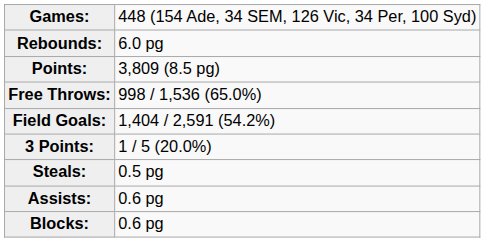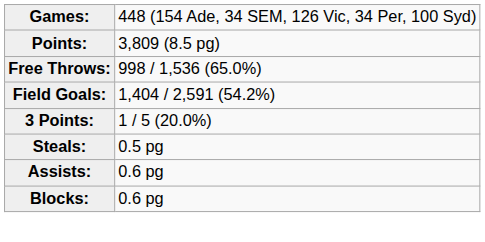 <table class="wikitable">
 <tr align=left>
 <th style="background:#efefef;">Games:</th>
 <td>448 (154 Ade, 34 SEM, 126 Vic, 34 Per, 100 Syd)</td>
-</tr>
-<tr>
-<th style="background:#efefef;">Rebounds:</th>
-<td>6.0 pg</td>
 </tr>
 <tr>
 <th style="background:#efefef;">Points:</th>
 <td>3,809 (8.5 pg)</td>
 </tr>
 <tr>
 <th style="background:#efefef;">Free Throws:</th>
 <td>998 / 1,536 (65.0%)</td>
 </tr>
 <tr>
 <th style="background:#efefef;">Field Goals:</th>
 <td>1,404 / 2,591 (54.2%)</td>
 </tr>
 <tr>
 <th style="background:#efefef;">3 Points:</th>
 <td>1 / 5 (20.0%)</td>
 </tr>
 <tr>
 <th style="background:#efefef;">Steals:</th>
 <td>0.5 pg</td>
 </tr>
 <tr>
 <th style="background:#efefef;">Assists:</th>
 <td>0.6 pg</td>
 </tr>
 <tr>
 <th style="background:#efefef;">Blocks:</th>
 <td>0.6 pg</td>
 </tr>
 </table>
